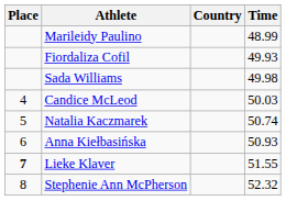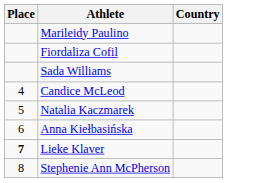 <table class="wikitable">
 <tr>
 <th>Place</th>
 <th>Athlete</th>
 <th>Country</th>
-<th>Time</th>
 </tr>
 <tr>
 <td align=center></td>
 <td><a href='#'>Marileidy Paulino</a></td>
 <td></td>
-<td>48.99</td>
 </tr>
 <tr>
 <td align=center></td>
 <td><a href='#'>Fiordaliza Cofil</a></td>
 <td></td>
-<td>49.93</td>
 </tr>
 <tr>
 <td align=center></td>
 <td><a href='#'>Sada Williams</a></td>
 <td></td>
-<td>49.98</td>
 </tr>
 <tr>
 <td align=center>4</td>
 <td><a href='#'>Candice McLeod</a></td>
 <td></td>
-<td>50.03</td>
 </tr>
 <tr>
 <td align=center>5</td>
 <td><a href='#'>Natalia Kaczmarek</a></td>
 <td></td>
-<td>50.74</td>
 </tr>
 <tr>
 <td align=center>6</td>
 <td><a href='#'>Anna Kiełbasińska</a></td>
 <td></td>
-<td>50.93</td>
 </tr>
 <tr>
 <td align=center><strong>7</strong></td>
 <td><a href='#'>Lieke Klaver</a></td>
 <td></td>
-<td>51.55</td>
 </tr>
 <tr>
 <td align=center>8</td>
 <td><a href='#'>Stephenie Ann McPherson</a></td>
 <td></td>
-<td>52.32</td>
 </tr>
 </table>
